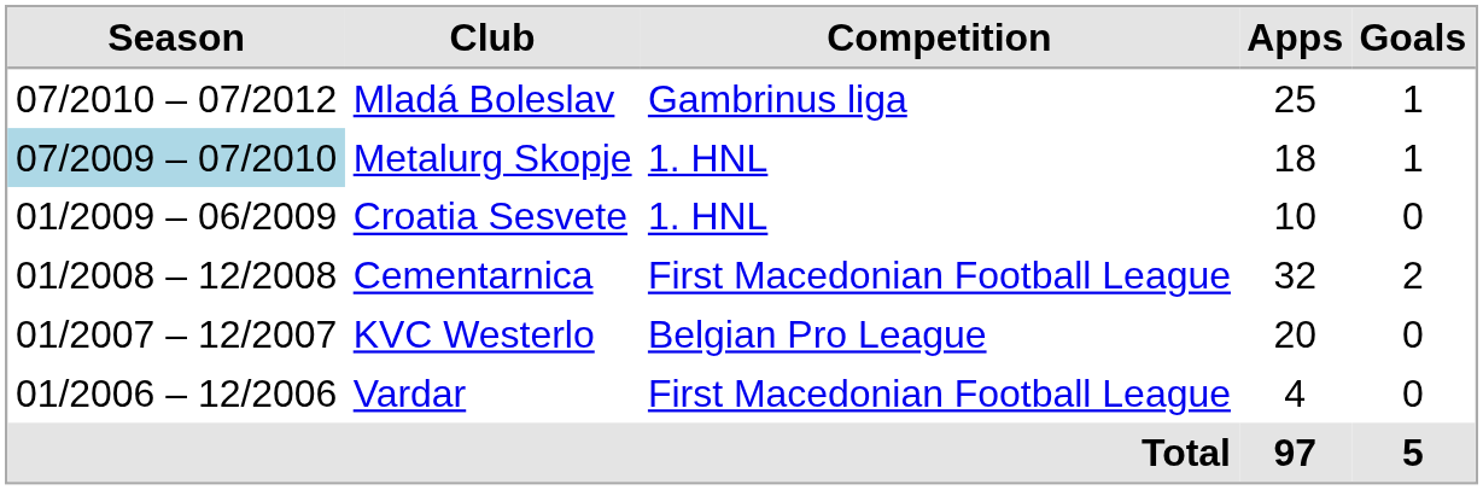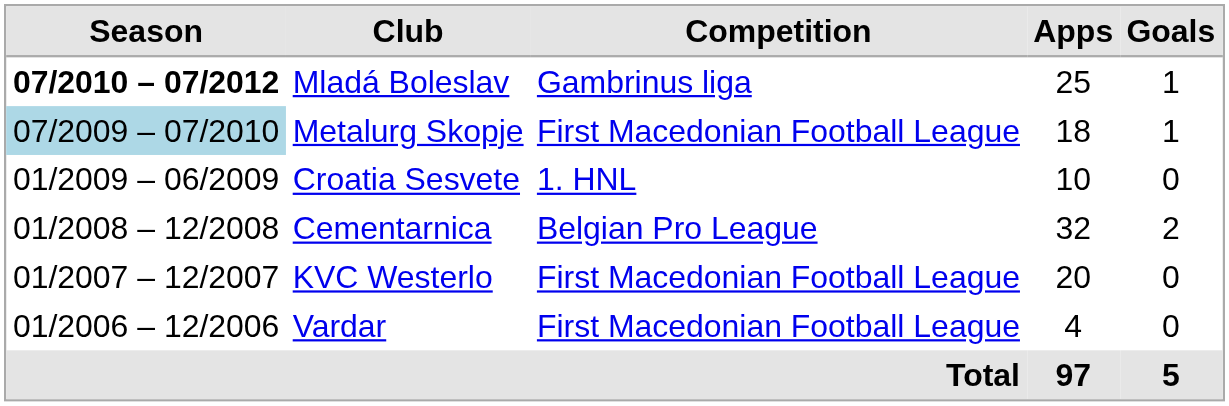 <table cellspacing="0" cellpadding="3" style="border:1px solid #AAAAAA;font-size:90%">
 <tr bgcolor="#E4E4E4">
 <th style="border-bottom:1px solid #AAAAAA">Season</th>
 <th style="border-bottom:1px solid #AAAAAA">Club</th>
 <th style="border-bottom:1px solid #AAAAAA">Competition</th>
 <th style="border-bottom:1px solid #AAAAAA" align="center">Apps</th>
 <th style="border-bottom:1px solid #AAAAAA" align="center">Goals</th>
 </tr>
 <tr>
-<td>07/2010 – 07/2012</td>
+<td><strong>07/2010 – 07/2012</strong></td>
 <td><a href='#'>Mladá Boleslav</a></td>
 <td><a href='#'>Gambrinus liga</a></td>
 <td align="center">25</td>
 <td align="center">1</td>
 </tr>
 <tr>
 <td style="background: lightblue;">07/2009 – 07/2010</td>
 <td><a href='#'>Metalurg Skopje</a></td>
-<td><a href='#'>1. HNL</a></td>
+<td><a href='#'>First Macedonian Football League</a></td>
 <td align="center">18</td>
 <td align="center">1</td>
 </tr>
 <tr>
 <td>01/2009 – 06/2009</td>
 <td><a href='#'>Croatia Sesvete</a></td>
 <td><a href='#'>1. HNL</a></td>
 <td align="center">10</td>
 <td align="center">0</td>
 </tr>
 <tr>
 <td>01/2008 – 12/2008</td>
 <td><a href='#'>Cementarnica</a></td>
-<td><a href='#'>First Macedonian Football League</a></td>
+<td><a href='#'>Belgian Pro League</a></td>
 <td align="center">32</td>
 <td align="center">2</td>
 </tr>
 <tr>
 <td>01/2007 – 12/2007</td>
 <td><a href='#'>KVC Westerlo</a></td>
-<td><a href='#'>Belgian Pro League</a></td>
+<td><a href='#'>First Macedonian Football League</a></td>
 <td align="center">20</td>
 <td align="center">0</td>
 </tr>
 <tr>
 <td>01/2006 – 12/2006</td>
 <td><a href='#'>Vardar</a></td>
 <td><a href='#'>First Macedonian Football League</a></td>
 <td align="center">4</td>
 <td align="center">0</td>
 </tr>
 <tr>
 </tr>
 <tr style="background:#E4E4E4;">
 <th ! colspan="3"  align="right">Total</th>
 <th>97</th>
 <th>5</th>
 </tr>
 <tr>
 </tr>
 </table>
